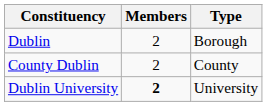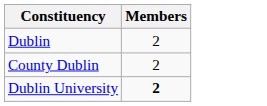 <table class="wikitable sortable">
 <tr>
 <th>Constituency</th>
 <th>Members</th>
-<th>Type</th>
 </tr>
 <tr>
 <td><a href='#'>Dublin</a></td>
 <td align="center">2</td>
-<td>Borough</td>
 </tr>
 <tr>
 <td><a href='#'>County Dublin</a></td>
 <td align="center">2</td>
-<td>County</td>
 </tr>
 <tr>
 <td><a href='#'>Dublin University</a></td>
 <td align="center"><strong>2</strong></td>
-<td>University</td>
 </tr>
 </table>
